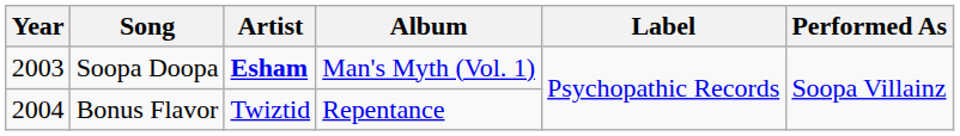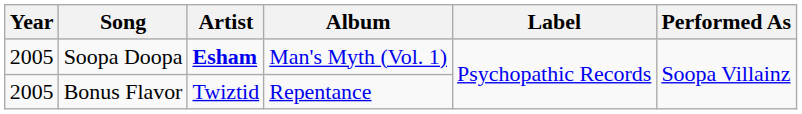 <table class="wikitable" border="1">
 <tr>
 <th>Year</th>
 <th>Song</th>
 <th>Artist</th>
 <th>Album</th>
 <th>Label</th>
 <th>Performed As</th>
 </tr>
 <tr>
-<td>2003</td>
+<td>2005</td>
 <td>Soopa Doopa</td>
 <td><strong><a href='#'>Esham</a></strong></td>
 <td><a href='#'>Man's Myth (Vol. 1)</a></td>
 <td rowspan="2"><a href='#'>Psychopathic Records</a></td>
 <td rowspan="2"><a href='#'>Soopa Villainz</a></td>
 </tr>
 <tr>
-<td>2004</td>
+<td>2005</td>
 <td>Bonus Flavor</td>
 <td><a href='#'>Twiztid</a></td>
 <td><a href='#'>Repentance</a></td>
 </tr>
 </table>
